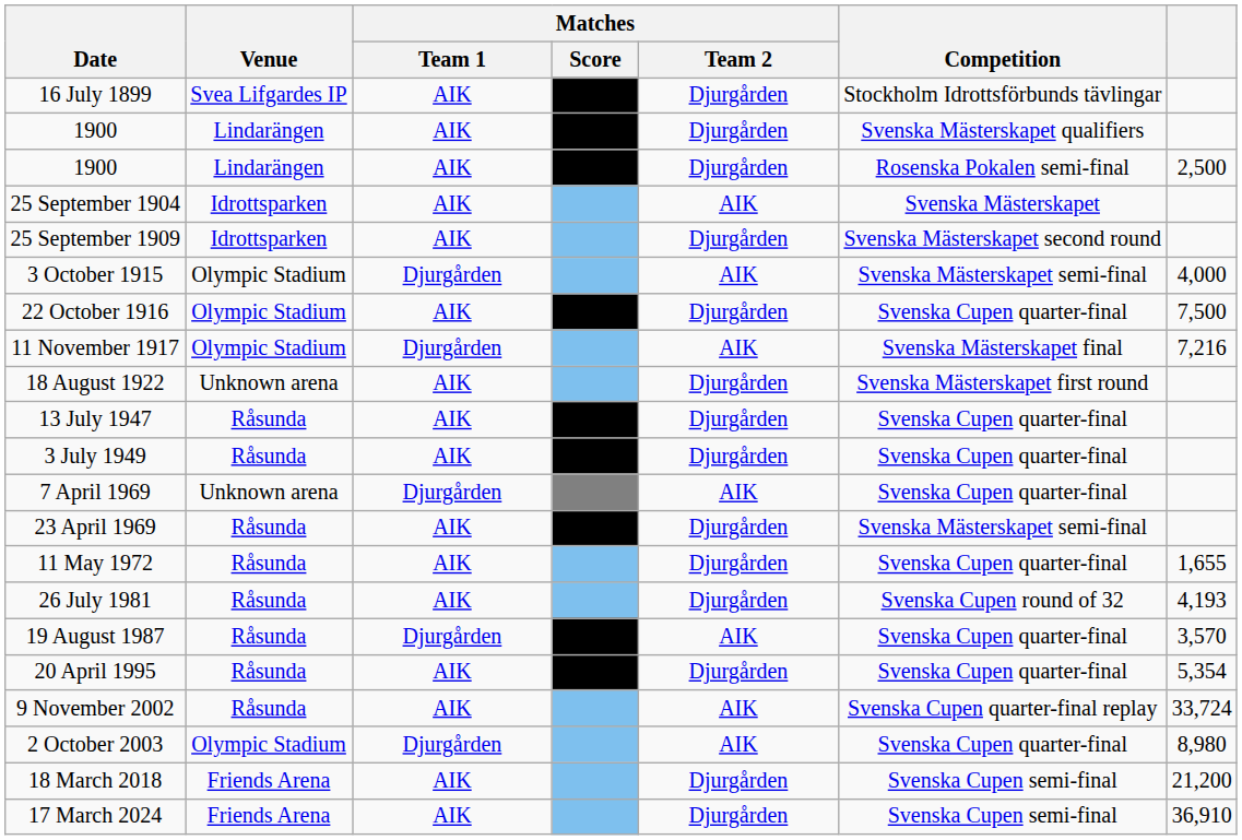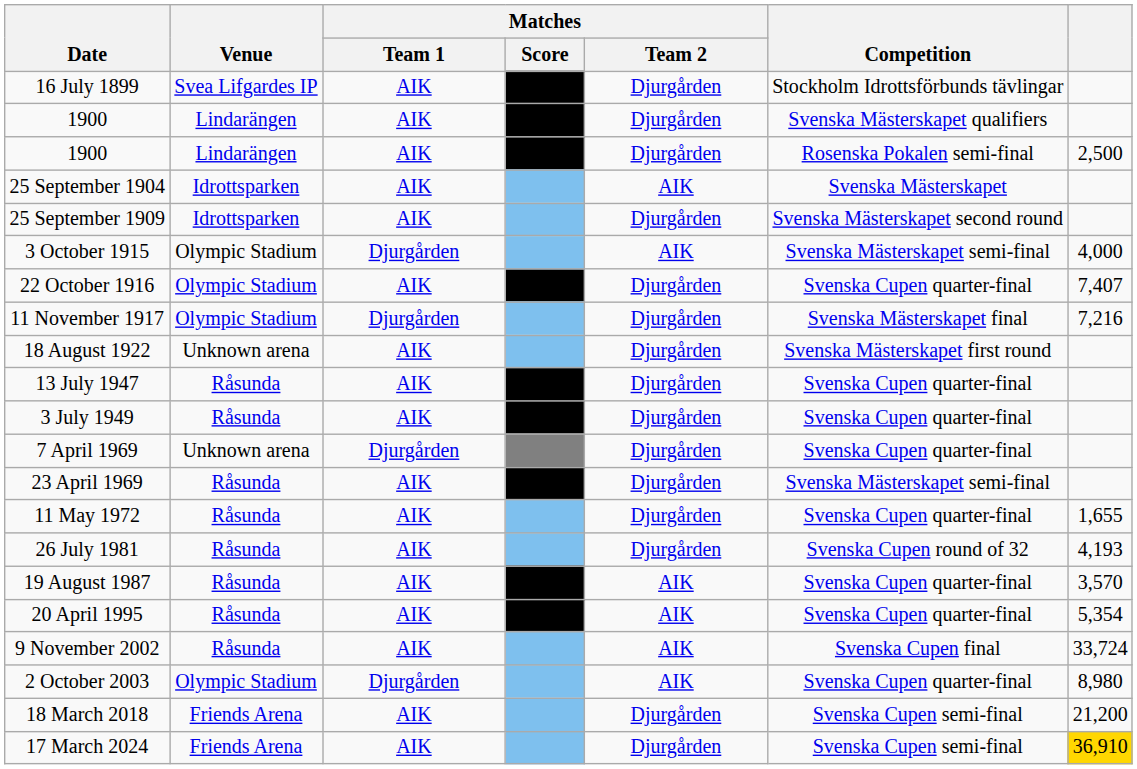 <table class="wikitable" style="font-size:90%; text-align: center">
 <tr>
 <th rowspan="2" style="vertical-align:bottom;">Date</th>
 <th rowspan="2" style="vertical-align:bottom;">Venue</th>
 <th colspan="3">Matches</th>
 <th rowspan="2" style="vertical-align:bottom;">Competition</th>
 <th rowspan="2" style="vertical-align:bottom;"></th>
 </tr>
 <tr>
 <th style="width:125px;">Team 1</th>
 <th width="50">Score</th>
 <th style="width:125px;">Team 2</th>
 </tr>
 <tr>
 <td>16 July 1899</td>
 <td><a href='#'>Svea Lifgardes IP</a></td>
 <td><a href='#'>AIK</a></td>
 <td bgcolor=black></td>
 <td><a href='#'>Djurgården</a></td>
 <td>Stockholm Idrottsförbunds tävlingar</td>
 <td></td>
 </tr>
 <tr>
 <td>1900</td>
 <td><a href='#'>Lindarängen</a></td>
 <td><a href='#'>AIK</a></td>
 <td bgcolor=black></td>
 <td><a href='#'>Djurgården</a></td>
 <td><a href='#'>Svenska Mästerskapet</a> qualifiers</td>
 <td></td>
 </tr>
 <tr>
 <td>1900</td>
 <td><a href='#'>Lindarängen</a></td>
 <td><a href='#'>AIK</a></td>
 <td bgcolor=black></td>
 <td><a href='#'>Djurgården</a></td>
 <td><a href='#'>Rosenska Pokalen</a> semi-final</td>
 <td>2,500</td>
 </tr>
 <tr>
 <td>25 September 1904</td>
 <td><a href='#'>Idrottsparken</a></td>
 <td><a href='#'>AIK</a></td>
 <td bgcolor=7EC0EE></td>
 <td><a href='#'>AIK</a></td>
 <td><a href='#'>Svenska Mästerskapet</a></td>
 <td></td>
 </tr>
 <tr>
 <td>25 September 1909</td>
 <td><a href='#'>Idrottsparken</a></td>
 <td><a href='#'>AIK</a></td>
 <td bgcolor=7EC0EE></td>
 <td><a href='#'>Djurgården</a></td>
 <td><a href='#'>Svenska Mästerskapet</a> second round</td>
 <td></td>
 </tr>
 <tr>
 <td>3 October 1915</td>
 <td>Olympic Stadium</td>
 <td><a href='#'>Djurgården</a></td>
 <td bgcolor=7EC0EE></td>
 <td><a href='#'>AIK</a></td>
 <td><a href='#'>Svenska Mästerskapet</a> semi-final</td>
 <td>4,000</td>
 </tr>
 <tr>
 <td>22 October 1916</td>
 <td><a href='#'>Olympic Stadium</a></td>
 <td><a href='#'>AIK</a></td>
 <td bgcolor=black></td>
 <td><a href='#'>Djurgården</a></td>
 <td><a href='#'>Svenska Cupen</a> quarter-final</td>
-<td>7,500</td>
+<td>7,407</td>
 </tr>
 <tr>
 <td>11 November 1917</td>
 <td><a href='#'>Olympic Stadium</a></td>
 <td><a href='#'>Djurgården</a></td>
 <td bgcolor=7EC0EE></td>
-<td><a href='#'>AIK</a></td>
+<td><a href='#'>Djurgården</a></td>
 <td><a href='#'>Svenska Mästerskapet</a> final</td>
 <td>7,216</td>
 </tr>
 <tr>
 <td>18 August 1922</td>
 <td>Unknown arena</td>
 <td><a href='#'>AIK</a></td>
 <td bgcolor=7EC0EE></td>
 <td><a href='#'>Djurgården</a></td>
 <td><a href='#'>Svenska Mästerskapet</a> first round</td>
 <td></td>
 </tr>
 <tr>
 <td>13 July 1947</td>
 <td><a href='#'>Råsunda</a></td>
 <td><a href='#'>AIK</a></td>
 <td bgcolor=black></td>
 <td><a href='#'>Djurgården</a></td>
 <td><a href='#'>Svenska Cupen</a> quarter-final</td>
 <td></td>
 </tr>
 <tr>
 <td>3 July 1949</td>
 <td><a href='#'>Råsunda</a></td>
 <td><a href='#'>AIK</a></td>
 <td bgcolor=black></td>
 <td><a href='#'>Djurgården</a></td>
 <td><a href='#'>Svenska Cupen</a> quarter-final</td>
 <td></td>
 </tr>
 <tr>
 <td>7 April 1969</td>
 <td>Unknown arena</td>
 <td><a href='#'>Djurgården</a></td>
 <td style="background:gray;"></td>
-<td><a href='#'>AIK</a></td>
+<td><a href='#'>Djurgården</a></td>
 <td><a href='#'>Svenska Cupen</a> quarter-final</td>
 <td></td>
 </tr>
 <tr>
 <td>23 April 1969</td>
 <td><a href='#'>Råsunda</a></td>
 <td><a href='#'>AIK</a></td>
 <td bgcolor=black></td>
 <td><a href='#'>Djurgården</a></td>
 <td><a href='#'>Svenska Mästerskapet</a> semi-final</td>
 <td></td>
 </tr>
 <tr>
 <td>11 May 1972</td>
 <td><a href='#'>Råsunda</a></td>
 <td><a href='#'>AIK</a></td>
 <td bgcolor=7EC0EE></td>
 <td><a href='#'>Djurgården</a></td>
 <td><a href='#'>Svenska Cupen</a> quarter-final</td>
 <td>1,655</td>
 </tr>
 <tr>
 <td>26 July 1981</td>
 <td><a href='#'>Råsunda</a></td>
 <td><a href='#'>AIK</a></td>
 <td bgcolor=7EC0EE></td>
 <td><a href='#'>Djurgården</a></td>
 <td><a href='#'>Svenska Cupen</a> round of 32</td>
 <td>4,193</td>
 </tr>
 <tr>
 <td>19 August 1987</td>
 <td><a href='#'>Råsunda</a></td>
-<td><a href='#'>Djurgården</a></td>
+<td><a href='#'>AIK</a></td>
 <td bgcolor=black></td>
 <td><a href='#'>AIK</a></td>
 <td><a href='#'>Svenska Cupen</a> quarter-final</td>
 <td>3,570</td>
 </tr>
 <tr>
 <td>20 April 1995</td>
 <td><a href='#'>Råsunda</a></td>
 <td><a href='#'>AIK</a></td>
 <td bgcolor=black></td>
-<td><a href='#'>Djurgården</a></td>
+<td><a href='#'>AIK</a></td>
 <td><a href='#'>Svenska Cupen</a> quarter-final</td>
 <td>5,354</td>
 </tr>
 <tr>
 <td>9 November 2002</td>
 <td><a href='#'>Råsunda</a></td>
 <td><a href='#'>AIK</a></td>
 <td bgcolor=7EC0EE></td>
 <td><a href='#'>AIK</a></td>
-<td><a href='#'>Svenska Cupen</a> quarter-final replay</td>
+<td><a href='#'>Svenska Cupen</a> final</td>
 <td>33,724</td>
 </tr>
 <tr>
 <td>2 October 2003</td>
 <td><a href='#'>Olympic Stadium</a></td>
 <td><a href='#'>Djurgården</a></td>
 <td bgcolor=7EC0EE></td>
 <td><a href='#'>AIK</a></td>
 <td><a href='#'>Svenska Cupen</a> quarter-final</td>
 <td>8,980</td>
 </tr>
 <tr>
 <td>18 March 2018</td>
 <td><a href='#'>Friends Arena</a></td>
 <td><a href='#'>AIK</a></td>
 <td bgcolor=7EC0EE></td>
 <td><a href='#'>Djurgården</a></td>
 <td><a href='#'>Svenska Cupen</a> semi-final</td>
 <td>21,200</td>
 </tr>
 <tr>
 <td>17 March 2024</td>
 <td><a href='#'>Friends Arena</a></td>
 <td><a href='#'>AIK</a></td>
 <td bgcolor=7EC0EE></td>
 <td><a href='#'>Djurgården</a></td>
 <td><a href='#'>Svenska Cupen</a> semi-final</td>
-<td>36,910</td>
+<td style="background: gold;">36,910</td>
 </tr>
 </table>
